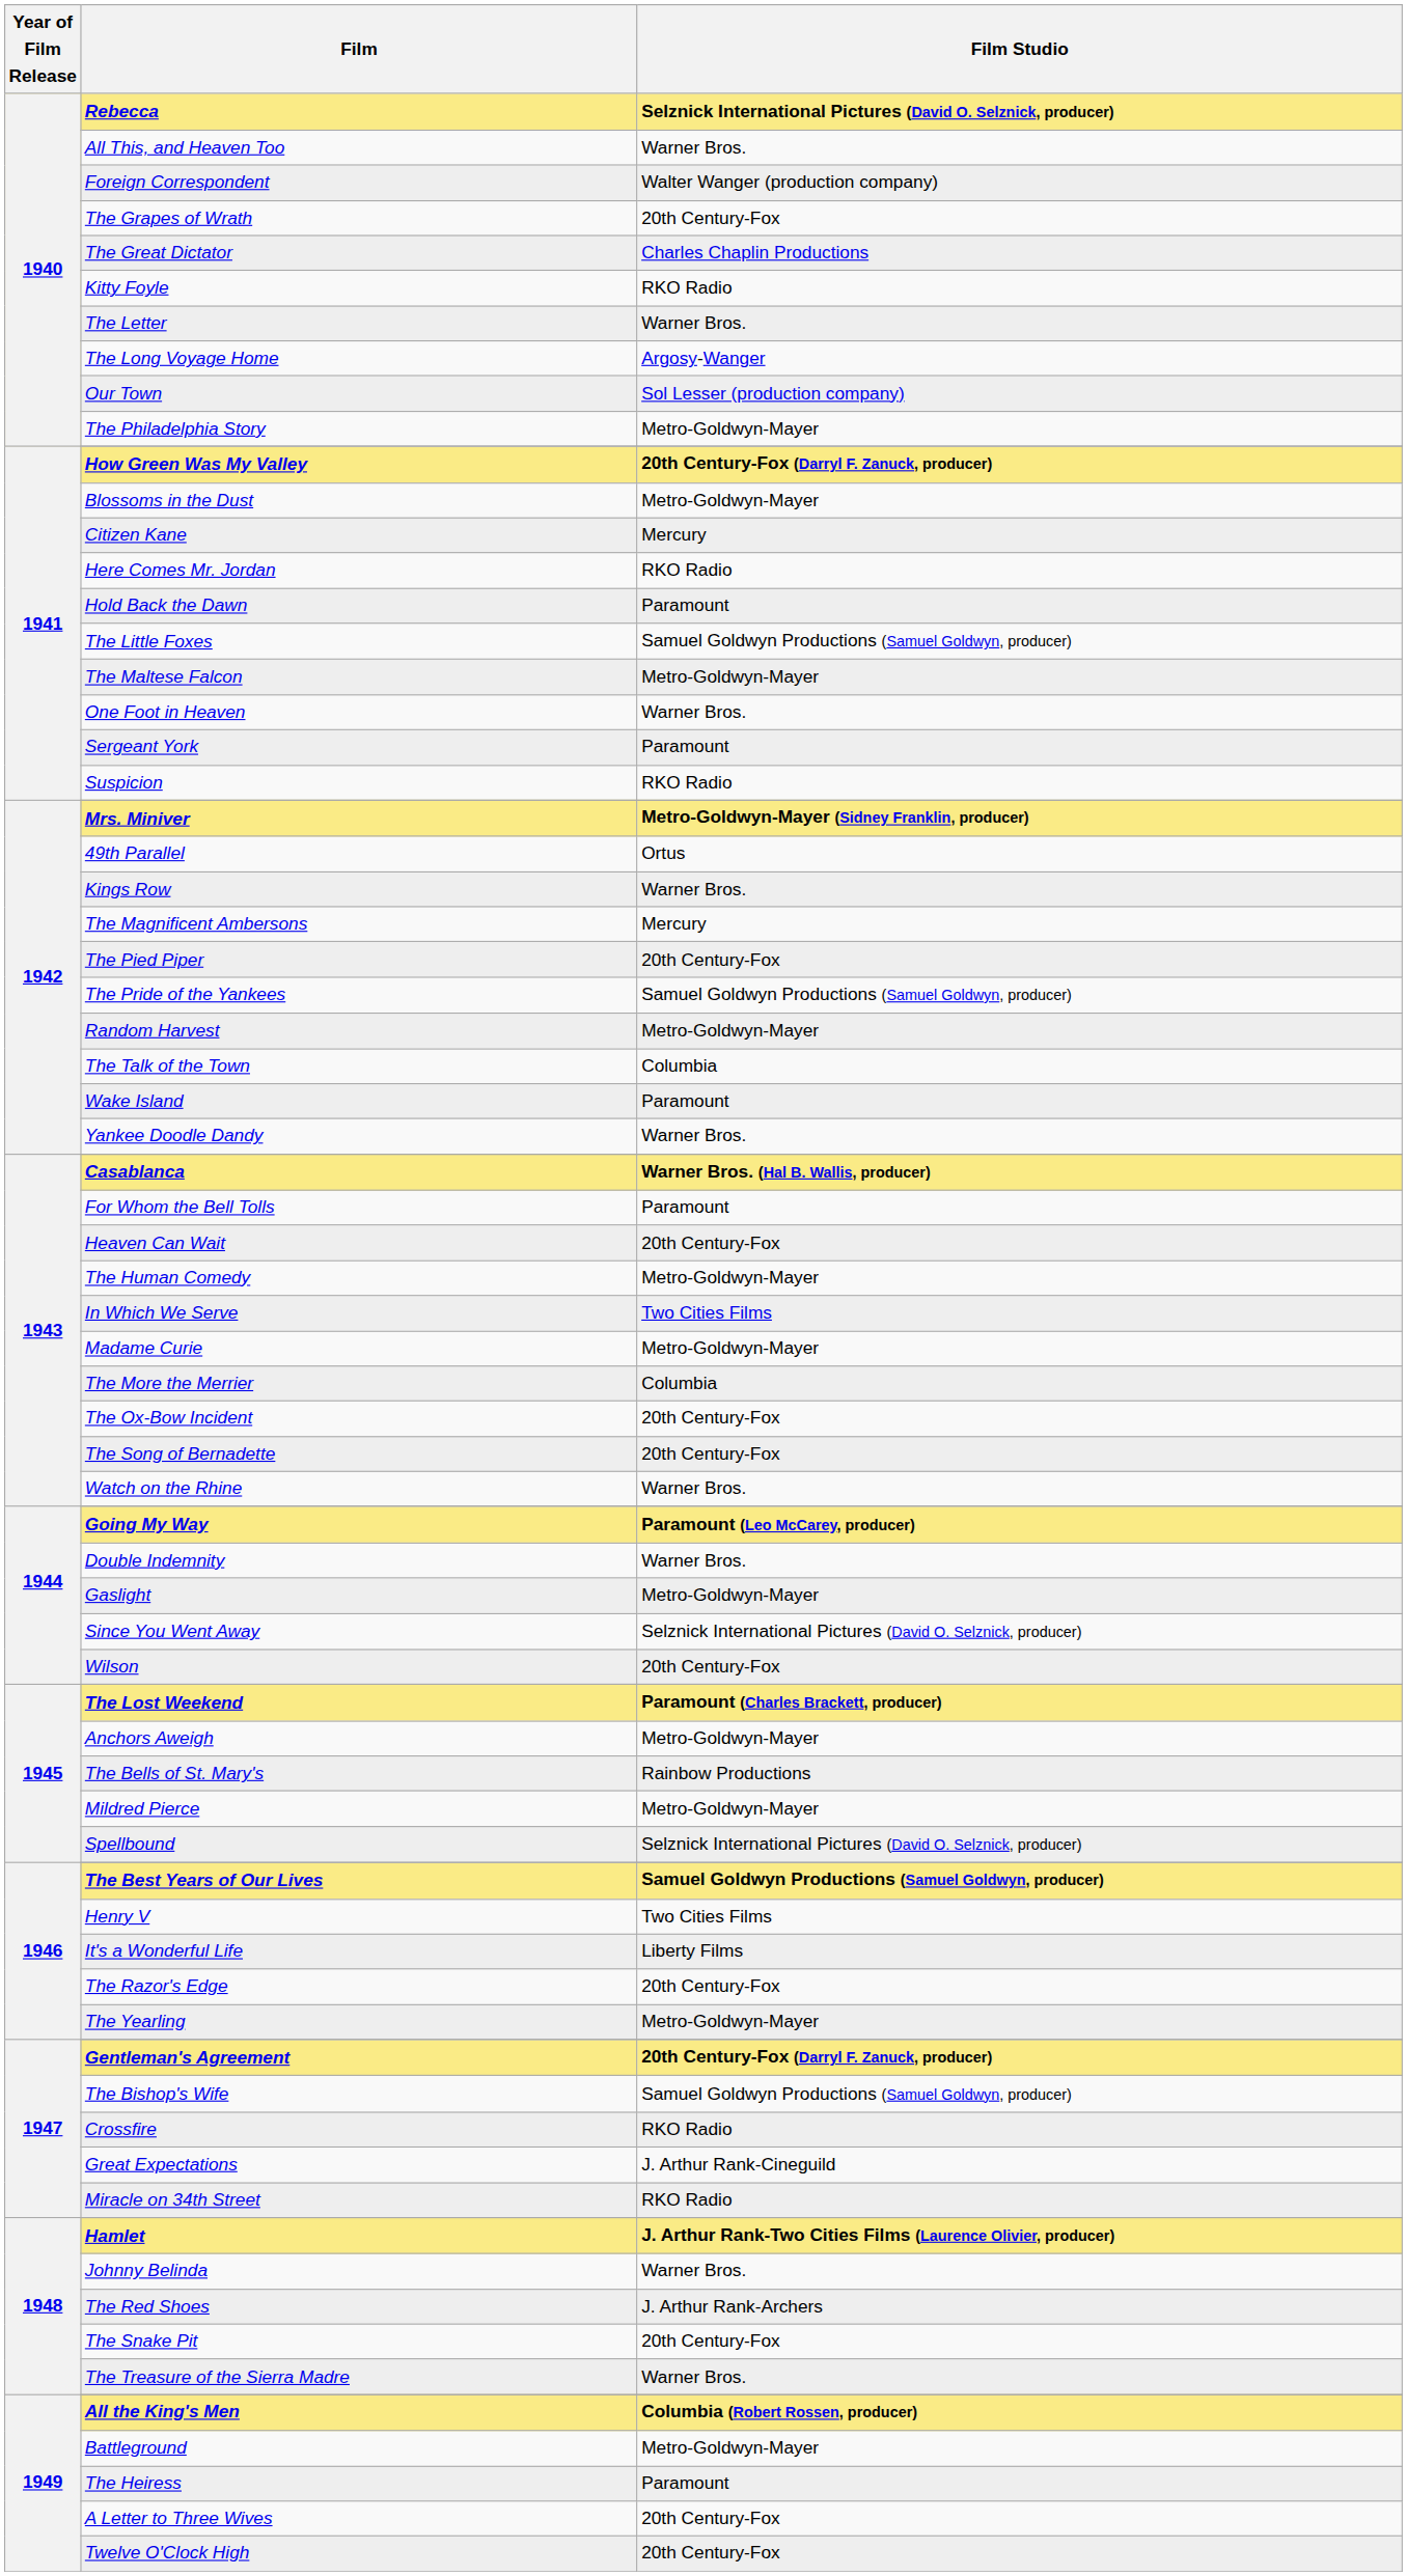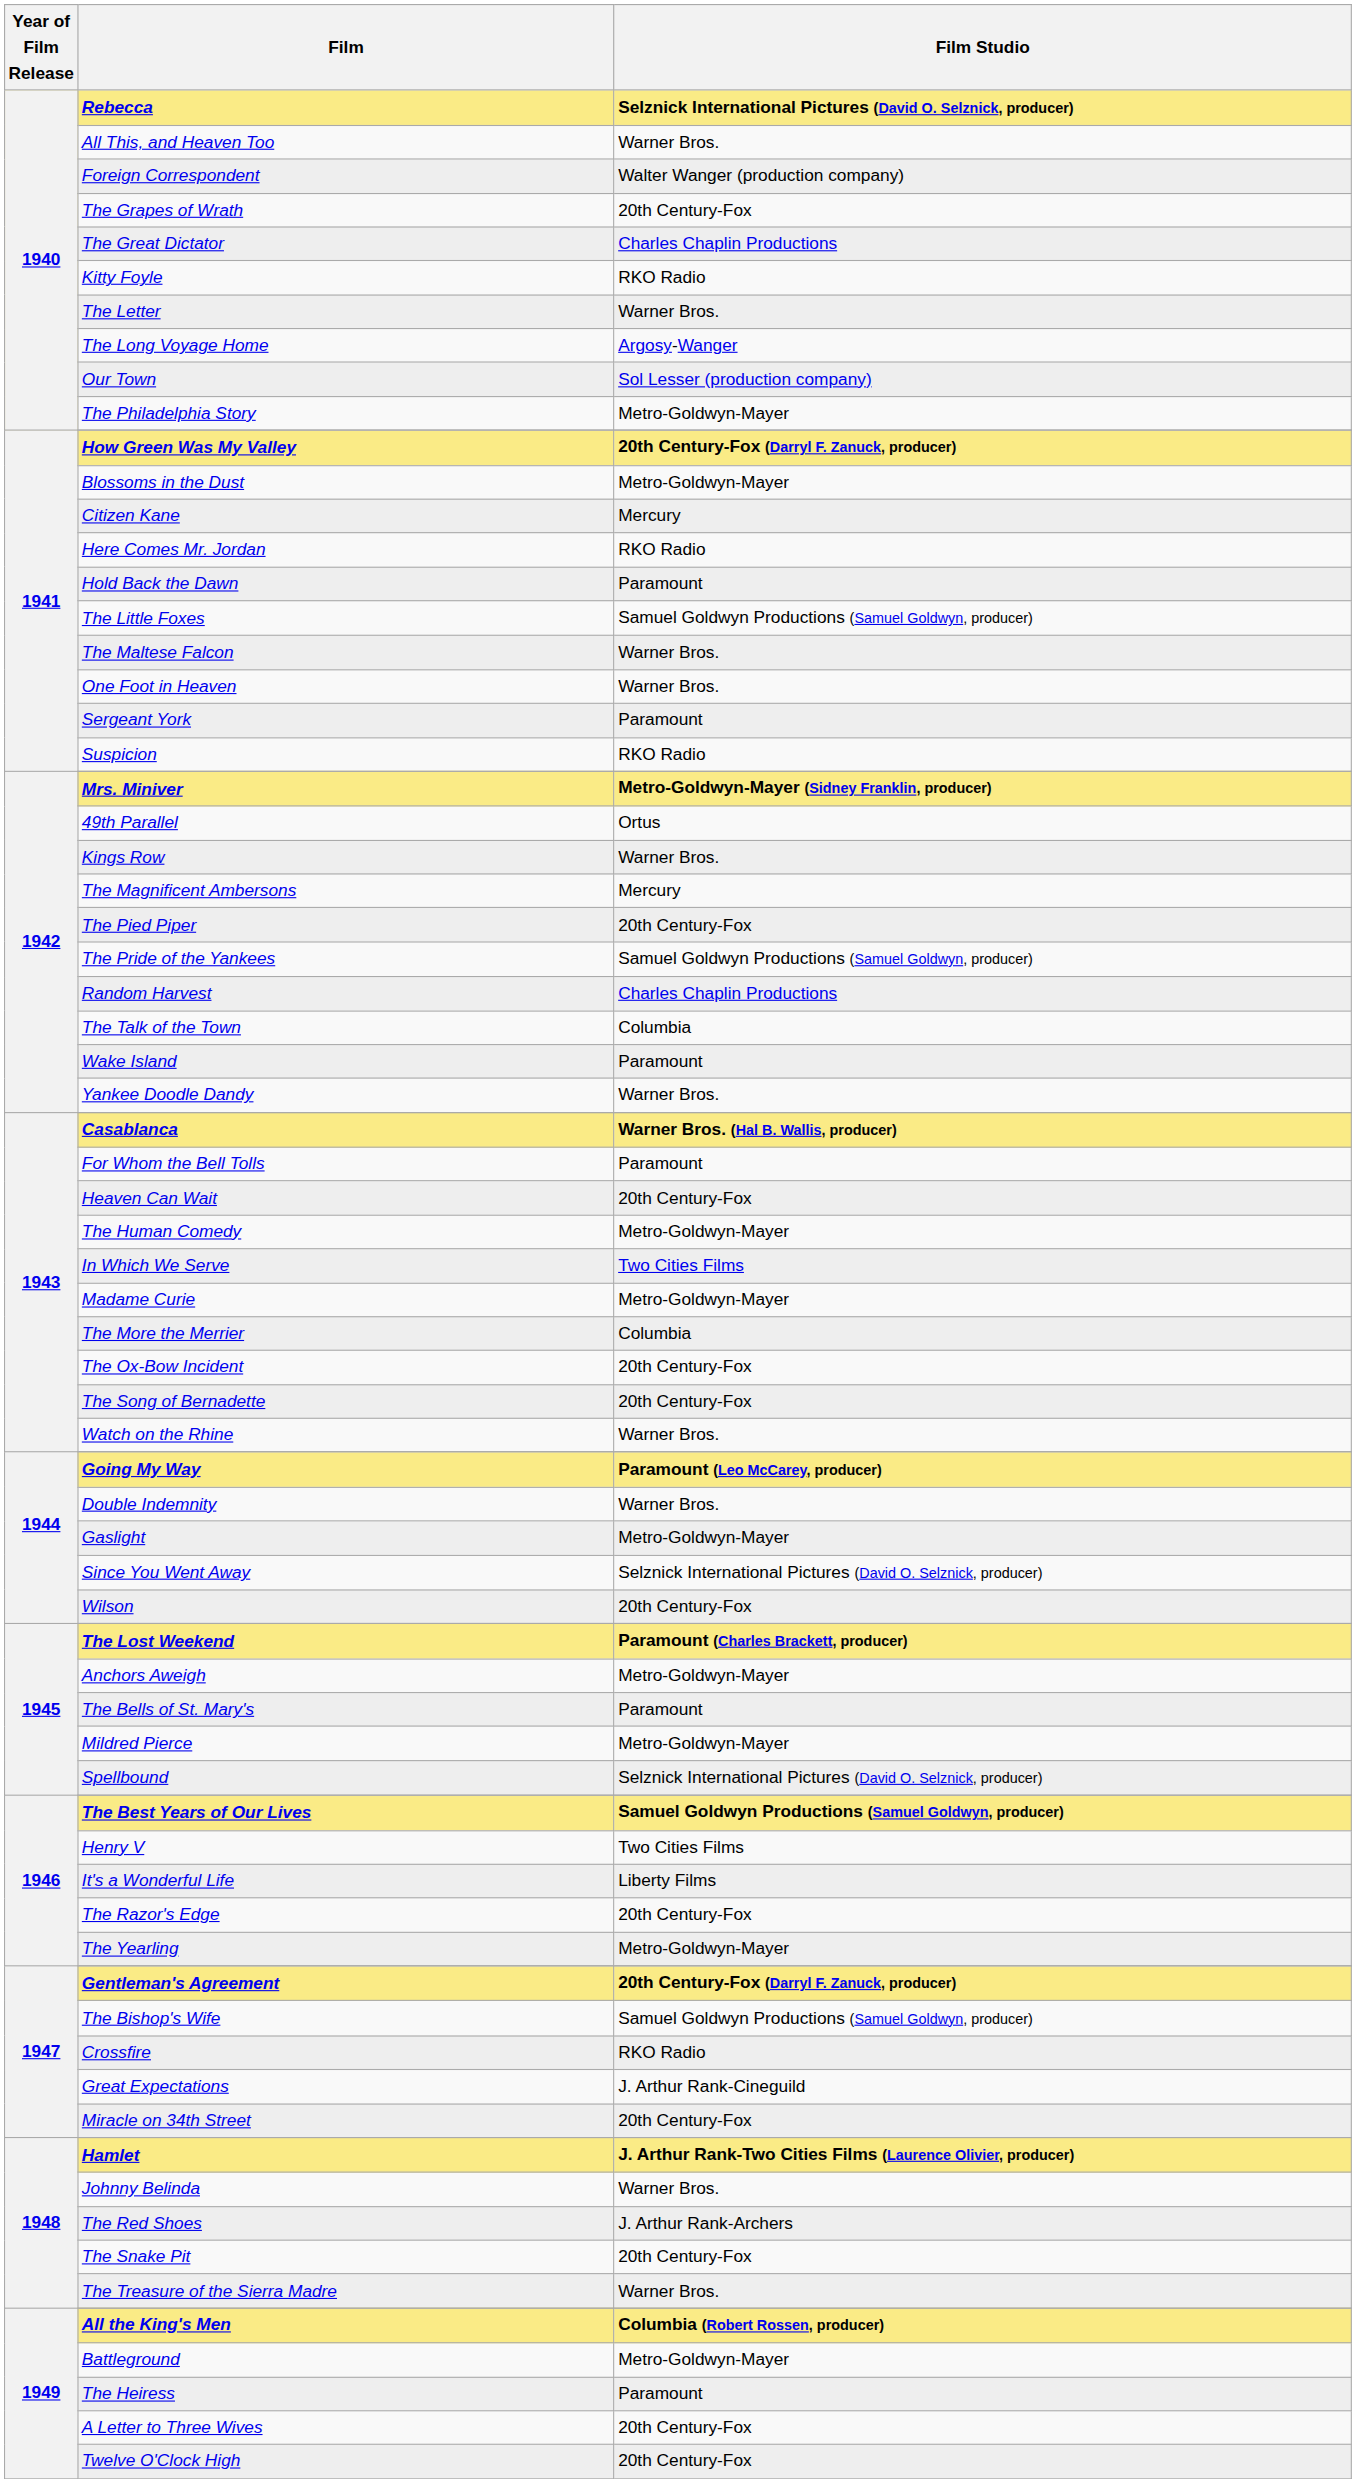 <table class="wikitable sortable sticky-header" style="font-size:1.00em; line-height:1.5em;">
 <tr bgcolor="#bebebe">
 <th width="5%">Year of Film Release</th>
 <th width="40%">Film</th>
 <th width="55%">Film Studio</th>
 </tr>
 <tr style="background:#FAEB86">
 <th rowspan="10"><a href='#'>1940</a><br></th>
 <td><strong><em><a href='#'>Rebecca</a></em></strong></td>
 <td><strong>Selznick International Pictures <small>(<a href='#'>David O. Selznick</a>, producer)</small></strong></td>
 </tr>
 <tr>
 <td><em><a href='#'>All This, and Heaven Too</a></em></td>
 <td>Warner Bros.</td>
 </tr>
 <tr style="background:#eee;">
 <td><em><a href='#'>Foreign Correspondent</a></em></td>
 <td>Walter Wanger (production company)</td>
 </tr>
 <tr>
 <td><em><a href='#'>The Grapes of Wrath</a></em></td>
 <td>20th Century-Fox</td>
 </tr>
 <tr style="background:#eee;">
 <td><em><a href='#'>The Great Dictator</a></em></td>
 <td><a href='#'>Charles Chaplin Productions</a></td>
 </tr>
 <tr>
 <td><em><a href='#'>Kitty Foyle</a></em></td>
 <td>RKO Radio</td>
 </tr>
 <tr style="background:#eee;">
 <td><em><a href='#'>The Letter</a></em></td>
 <td>Warner Bros.</td>
 </tr>
 <tr>
 <td><em><a href='#'>The Long Voyage Home</a></em></td>
 <td><a href='#'>Argosy</a>-<a href='#'>Wanger</a></td>
 </tr>
 <tr style="background:#eee;">
 <td><em><a href='#'>Our Town</a></em></td>
 <td><a href='#'>Sol Lesser (production company)</a></td>
 </tr>
 <tr>
 <td><em><a href='#'>The Philadelphia Story</a></em></td>
 <td>Metro-Goldwyn-Mayer</td>
 </tr>
 <tr>
 <th rowspan="11" style="text-align:center"><a href='#'>1941</a><br></th>
 </tr>
 <tr style="background:#FAEB86">
 <td><strong><em><a href='#'>How Green Was My Valley</a></em></strong></td>
 <td><strong>20th Century-Fox <small>(<a href='#'>Darryl F. Zanuck</a>, producer)</small></strong></td>
 </tr>
 <tr>
 <td><em><a href='#'>Blossoms in the Dust</a></em></td>
 <td>Metro-Goldwyn-Mayer</td>
 </tr>
 <tr style="background:#eee;">
 <td><em><a href='#'>Citizen Kane</a></em></td>
 <td>Mercury</td>
 </tr>
 <tr>
 <td><em><a href='#'>Here Comes Mr. Jordan</a></em></td>
 <td>RKO Radio</td>
 </tr>
 <tr style="background:#eee;">
 <td><em><a href='#'>Hold Back the Dawn</a></em></td>
 <td>Paramount</td>
 </tr>
 <tr>
 <td><em><a href='#'>The Little Foxes</a></em></td>
 <td>Samuel Goldwyn Productions  <small>(<a href='#'>Samuel Goldwyn</a>, producer)</small></td>
 </tr>
 <tr style="background:#eee;">
 <td><em><a href='#'>The Maltese Falcon</a></em></td>
-<td>Metro-Goldwyn-Mayer</td>
+<td>Warner Bros.</td>
 </tr>
 <tr>
 <td><em><a href='#'>One Foot in Heaven</a></em></td>
 <td>Warner Bros.</td>
 </tr>
 <tr style="background:#eee;">
 <td><em><a href='#'>Sergeant York</a></em></td>
 <td>Paramount</td>
 </tr>
 <tr>
 <td><em><a href='#'>Suspicion</a></em></td>
 <td>RKO Radio</td>
 </tr>
 <tr>
 <th rowspan="11" style="text-align:center"><a href='#'>1942</a><br></th>
 </tr>
 <tr style="background:#FAEB86">
 <td><strong><em><a href='#'>Mrs. Miniver</a></em></strong></td>
 <td><strong>Metro-Goldwyn-Mayer <small>(<a href='#'>Sidney Franklin</a>, producer)</small></strong></td>
 </tr>
 <tr>
 <td><em><a href='#'>49th Parallel</a></em></td>
 <td>Ortus</td>
 </tr>
 <tr style="background:#eee;">
 <td><em><a href='#'>Kings Row</a></em></td>
 <td>Warner Bros.</td>
 </tr>
 <tr>
 <td><em><a href='#'>The Magnificent Ambersons</a></em></td>
 <td>Mercury</td>
 </tr>
 <tr style="background:#eee;">
 <td><em><a href='#'>The Pied Piper</a></em></td>
 <td>20th Century-Fox</td>
 </tr>
 <tr>
 <td><em><a href='#'>The Pride of the Yankees</a></em></td>
 <td>Samuel Goldwyn Productions  <small>(<a href='#'>Samuel Goldwyn</a>, producer)</small></td>
 </tr>
 <tr style="background:#eee;">
 <td><em><a href='#'>Random Harvest</a></em></td>
-<td>Metro-Goldwyn-Mayer</td>
+<td><a href='#'>Charles Chaplin Productions</a></td>
 </tr>
 <tr>
 <td><em><a href='#'>The Talk of the Town</a></em></td>
 <td>Columbia</td>
 </tr>
 <tr style="background:#eee;">
 <td><em><a href='#'>Wake Island</a></em></td>
 <td>Paramount</td>
 </tr>
 <tr>
 <td><em><a href='#'>Yankee Doodle Dandy</a></em></td>
 <td>Warner Bros.</td>
 </tr>
 <tr>
 <th rowspan="11" style="text-align:center"><a href='#'>1943</a><br></th>
 </tr>
 <tr style="background:#FAEB86">
 <td><strong><em><a href='#'>Casablanca</a></em></strong></td>
 <td><strong>Warner Bros. <small>(<a href='#'>Hal B. Wallis</a>, producer)</small></strong></td>
 </tr>
 <tr>
 <td><em><a href='#'>For Whom the Bell Tolls</a></em></td>
 <td>Paramount</td>
 </tr>
 <tr style="background:#eee;">
 <td><em><a href='#'>Heaven Can Wait</a></em></td>
 <td>20th Century-Fox</td>
 </tr>
 <tr>
 <td><em><a href='#'>The Human Comedy</a></em></td>
 <td>Metro-Goldwyn-Mayer</td>
 </tr>
 <tr style="background:#eee;">
 <td><em><a href='#'>In Which We Serve</a></em></td>
 <td><a href='#'>Two Cities Films</a></td>
 </tr>
 <tr>
 <td><em><a href='#'>Madame Curie</a></em></td>
 <td>Metro-Goldwyn-Mayer</td>
 </tr>
 <tr style="background:#eee;">
 <td><em><a href='#'>The More the Merrier</a></em></td>
 <td>Columbia</td>
 </tr>
 <tr>
 <td><em><a href='#'>The Ox-Bow Incident</a></em></td>
 <td>20th Century-Fox</td>
 </tr>
 <tr style="background:#eee;">
 <td><em><a href='#'>The Song of Bernadette</a></em></td>
 <td>20th Century-Fox</td>
 </tr>
 <tr>
 <td><em><a href='#'>Watch on the Rhine</a></em></td>
 <td>Warner Bros.</td>
 </tr>
 <tr>
 <th rowspan="6" style="text-align:center"><a href='#'>1944</a><br> <br></th>
 </tr>
 <tr style="background:#FAEB86">
 <td><strong><em><a href='#'>Going My Way</a></em></strong></td>
 <td><strong>Paramount <small>(<a href='#'>Leo McCarey</a>, producer)</small></strong></td>
 </tr>
 <tr>
 <td><em><a href='#'>Double Indemnity</a></em></td>
 <td>Warner Bros.</td>
 </tr>
 <tr style="background:#eee;">
 <td><em><a href='#'>Gaslight</a></em></td>
 <td>Metro-Goldwyn-Mayer</td>
 </tr>
 <tr>
 <td><em><a href='#'>Since You Went Away</a></em></td>
 <td>Selznick International Pictures <small>(<a href='#'>David O. Selznick</a>, producer)</small></td>
 </tr>
 <tr style="background:#eee;">
 <td><em><a href='#'>Wilson</a></em></td>
 <td>20th Century-Fox</td>
 </tr>
 <tr>
 <th rowspan="6" style="text-align:center"><a href='#'>1945</a><br></th>
 </tr>
 <tr style="background:#FAEB86">
 <td><strong><em><a href='#'>The Lost Weekend</a></em></strong></td>
 <td><strong>Paramount <small>(<a href='#'>Charles Brackett</a>, producer)</small></strong></td>
 </tr>
 <tr>
 <td><em><a href='#'>Anchors Aweigh</a></em></td>
 <td>Metro-Goldwyn-Mayer</td>
 </tr>
 <tr style="background:#eee;">
 <td><em><a href='#'>The Bells of St. Mary's</a></em></td>
-<td>Rainbow Productions</td>
+<td>Paramount</td>
 </tr>
 <tr>
 <td><em><a href='#'>Mildred Pierce</a></em></td>
 <td>Metro-Goldwyn-Mayer</td>
 </tr>
 <tr style="background:#eee;">
 <td><em><a href='#'>Spellbound</a></em></td>
 <td>Selznick International Pictures <small>(<a href='#'>David O. Selznick</a>, producer)</small></td>
 </tr>
 <tr>
 <th rowspan="6" style="text-align:center"><a href='#'>1946</a><br></th>
 </tr>
 <tr style="background:#FAEB86">
 <td><strong><em><a href='#'>The Best Years of Our Lives</a></em></strong></td>
 <td><strong>Samuel Goldwyn Productions <small>(<a href='#'>Samuel Goldwyn</a>, producer)</small></strong></td>
 </tr>
 <tr>
 <td><em><a href='#'>Henry V</a></em></td>
 <td>Two Cities Films</td>
 </tr>
 <tr style="background:#eee;">
 <td><em><a href='#'>It's a Wonderful Life</a></em></td>
 <td>Liberty Films</td>
 </tr>
 <tr>
 <td><em><a href='#'>The Razor's Edge</a></em></td>
 <td>20th Century-Fox</td>
 </tr>
 <tr style="background:#eee;">
 <td><em><a href='#'>The Yearling</a></em></td>
 <td>Metro-Goldwyn-Mayer</td>
 </tr>
 <tr>
 <th rowspan="6" style="text-align:center"><a href='#'>1947</a><br></th>
 </tr>
 <tr style="background:#FAEB86">
 <td><strong><em><a href='#'>Gentleman's Agreement</a></em></strong></td>
 <td><strong>20th Century-Fox <small>(<a href='#'>Darryl F. Zanuck</a>, producer)</small></strong></td>
 </tr>
 <tr>
 <td><em><a href='#'>The Bishop's Wife</a></em></td>
 <td>Samuel Goldwyn Productions  <small>(<a href='#'>Samuel Goldwyn</a>, producer)</small></td>
 </tr>
 <tr style="background:#eee;">
 <td><em><a href='#'>Crossfire</a></em></td>
 <td>RKO Radio</td>
 </tr>
 <tr>
 <td><em><a href='#'>Great Expectations</a></em></td>
 <td>J. Arthur Rank-Cineguild</td>
 </tr>
 <tr style="background:#eee;">
 <td><em><a href='#'>Miracle on 34th Street</a></em></td>
-<td>RKO Radio</td>
+<td>20th Century-Fox</td>
 </tr>
 <tr>
 <th rowspan="6" style="text-align:center"><a href='#'>1948</a><br></th>
 </tr>
 <tr style="background:#FAEB86">
 <td><strong><em><a href='#'>Hamlet</a></em></strong></td>
 <td><strong>J. Arthur Rank-Two Cities Films <small>(<a href='#'>Laurence Olivier</a>, producer)</small></strong></td>
 </tr>
 <tr>
 <td><em><a href='#'>Johnny Belinda</a></em></td>
 <td>Warner Bros.</td>
 </tr>
 <tr style="background:#eee;">
 <td><em><a href='#'>The Red Shoes</a></em></td>
 <td>J. Arthur Rank-Archers</td>
 </tr>
 <tr>
 <td><em><a href='#'>The Snake Pit</a></em></td>
 <td>20th Century-Fox</td>
 </tr>
 <tr style="background:#eee;">
 <td><em><a href='#'>The Treasure of the Sierra Madre</a></em></td>
 <td>Warner Bros.</td>
 </tr>
 <tr>
 <th rowspan="6" style="text-align:center"><a href='#'>1949</a><br></th>
 </tr>
 <tr style="background:#FAEB86">
 <td><strong><em><a href='#'>All the King's Men</a></em></strong></td>
 <td><strong>Columbia <small>(<a href='#'>Robert Rossen</a>, producer)</small></strong></td>
 </tr>
 <tr>
 <td><em><a href='#'>Battleground</a></em></td>
 <td>Metro-Goldwyn-Mayer</td>
 </tr>
 <tr style="background:#eee;">
 <td><em><a href='#'>The Heiress</a></em></td>
 <td>Paramount</td>
 </tr>
 <tr>
 <td><em><a href='#'>A Letter to Three Wives</a></em></td>
 <td>20th Century-Fox</td>
 </tr>
 <tr style="background:#eee;">
 <td><em><a href='#'>Twelve O'Clock High</a></em></td>
 <td>20th Century-Fox</td>
 </tr>
 </table>
